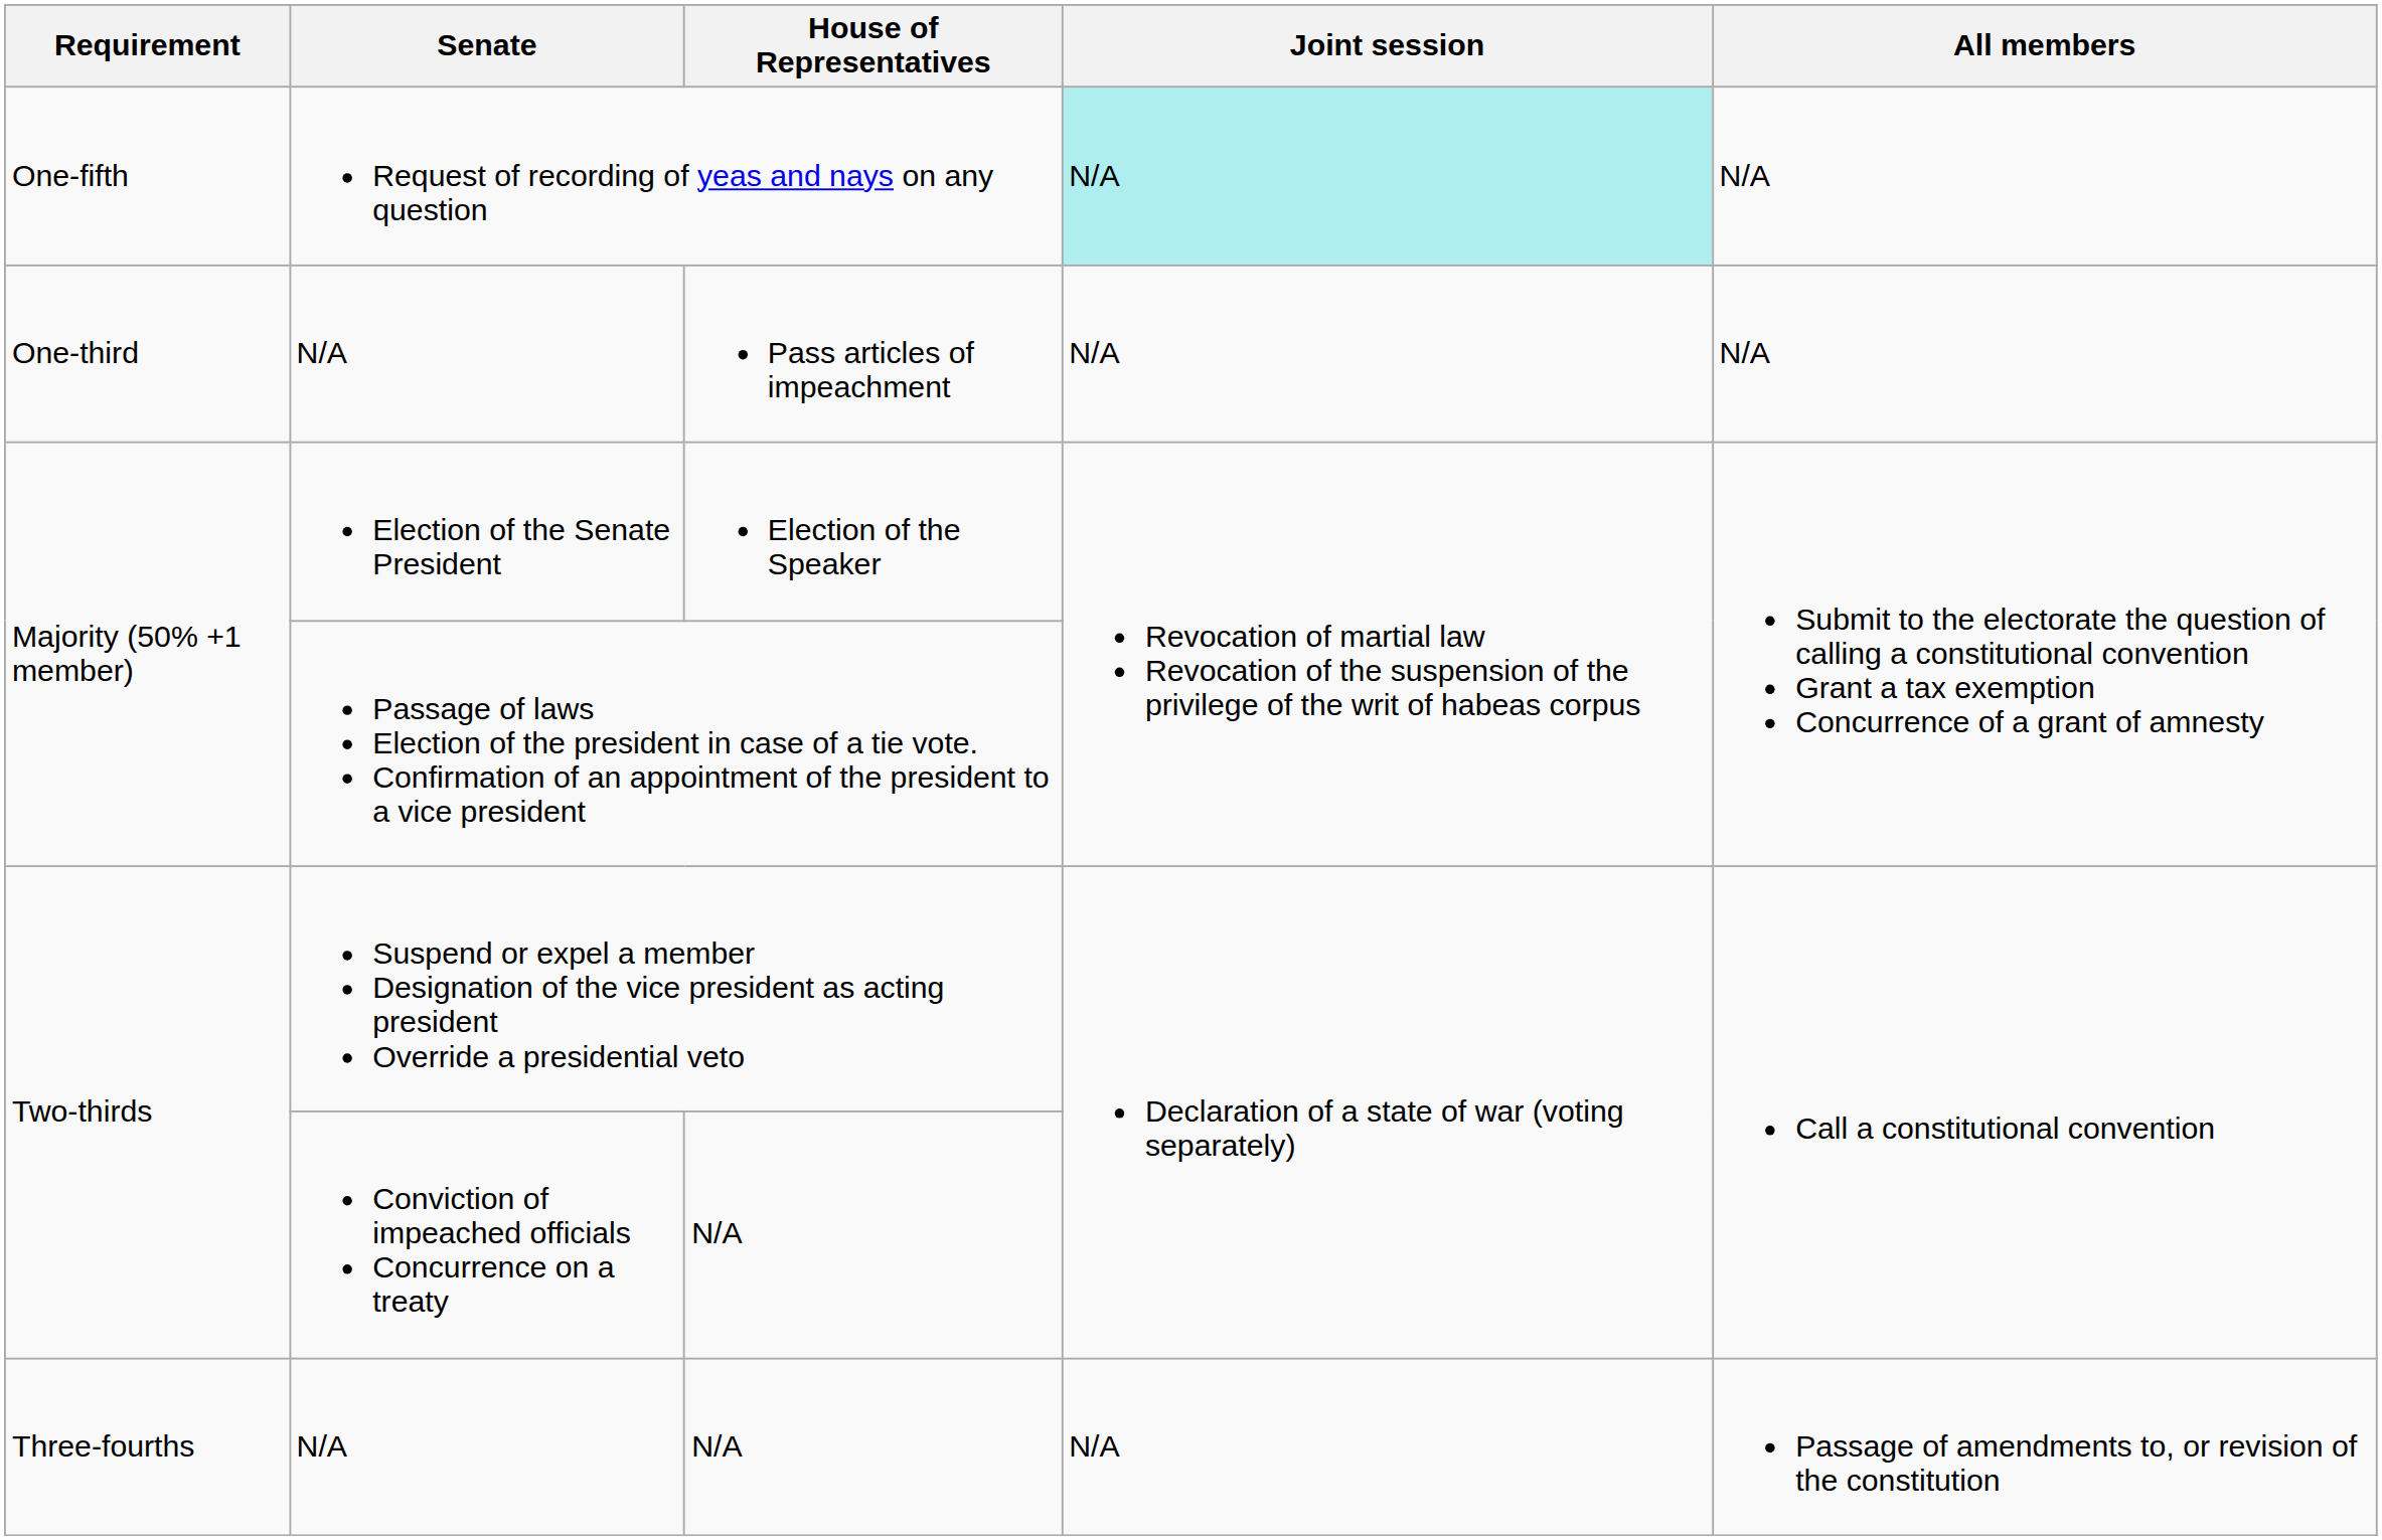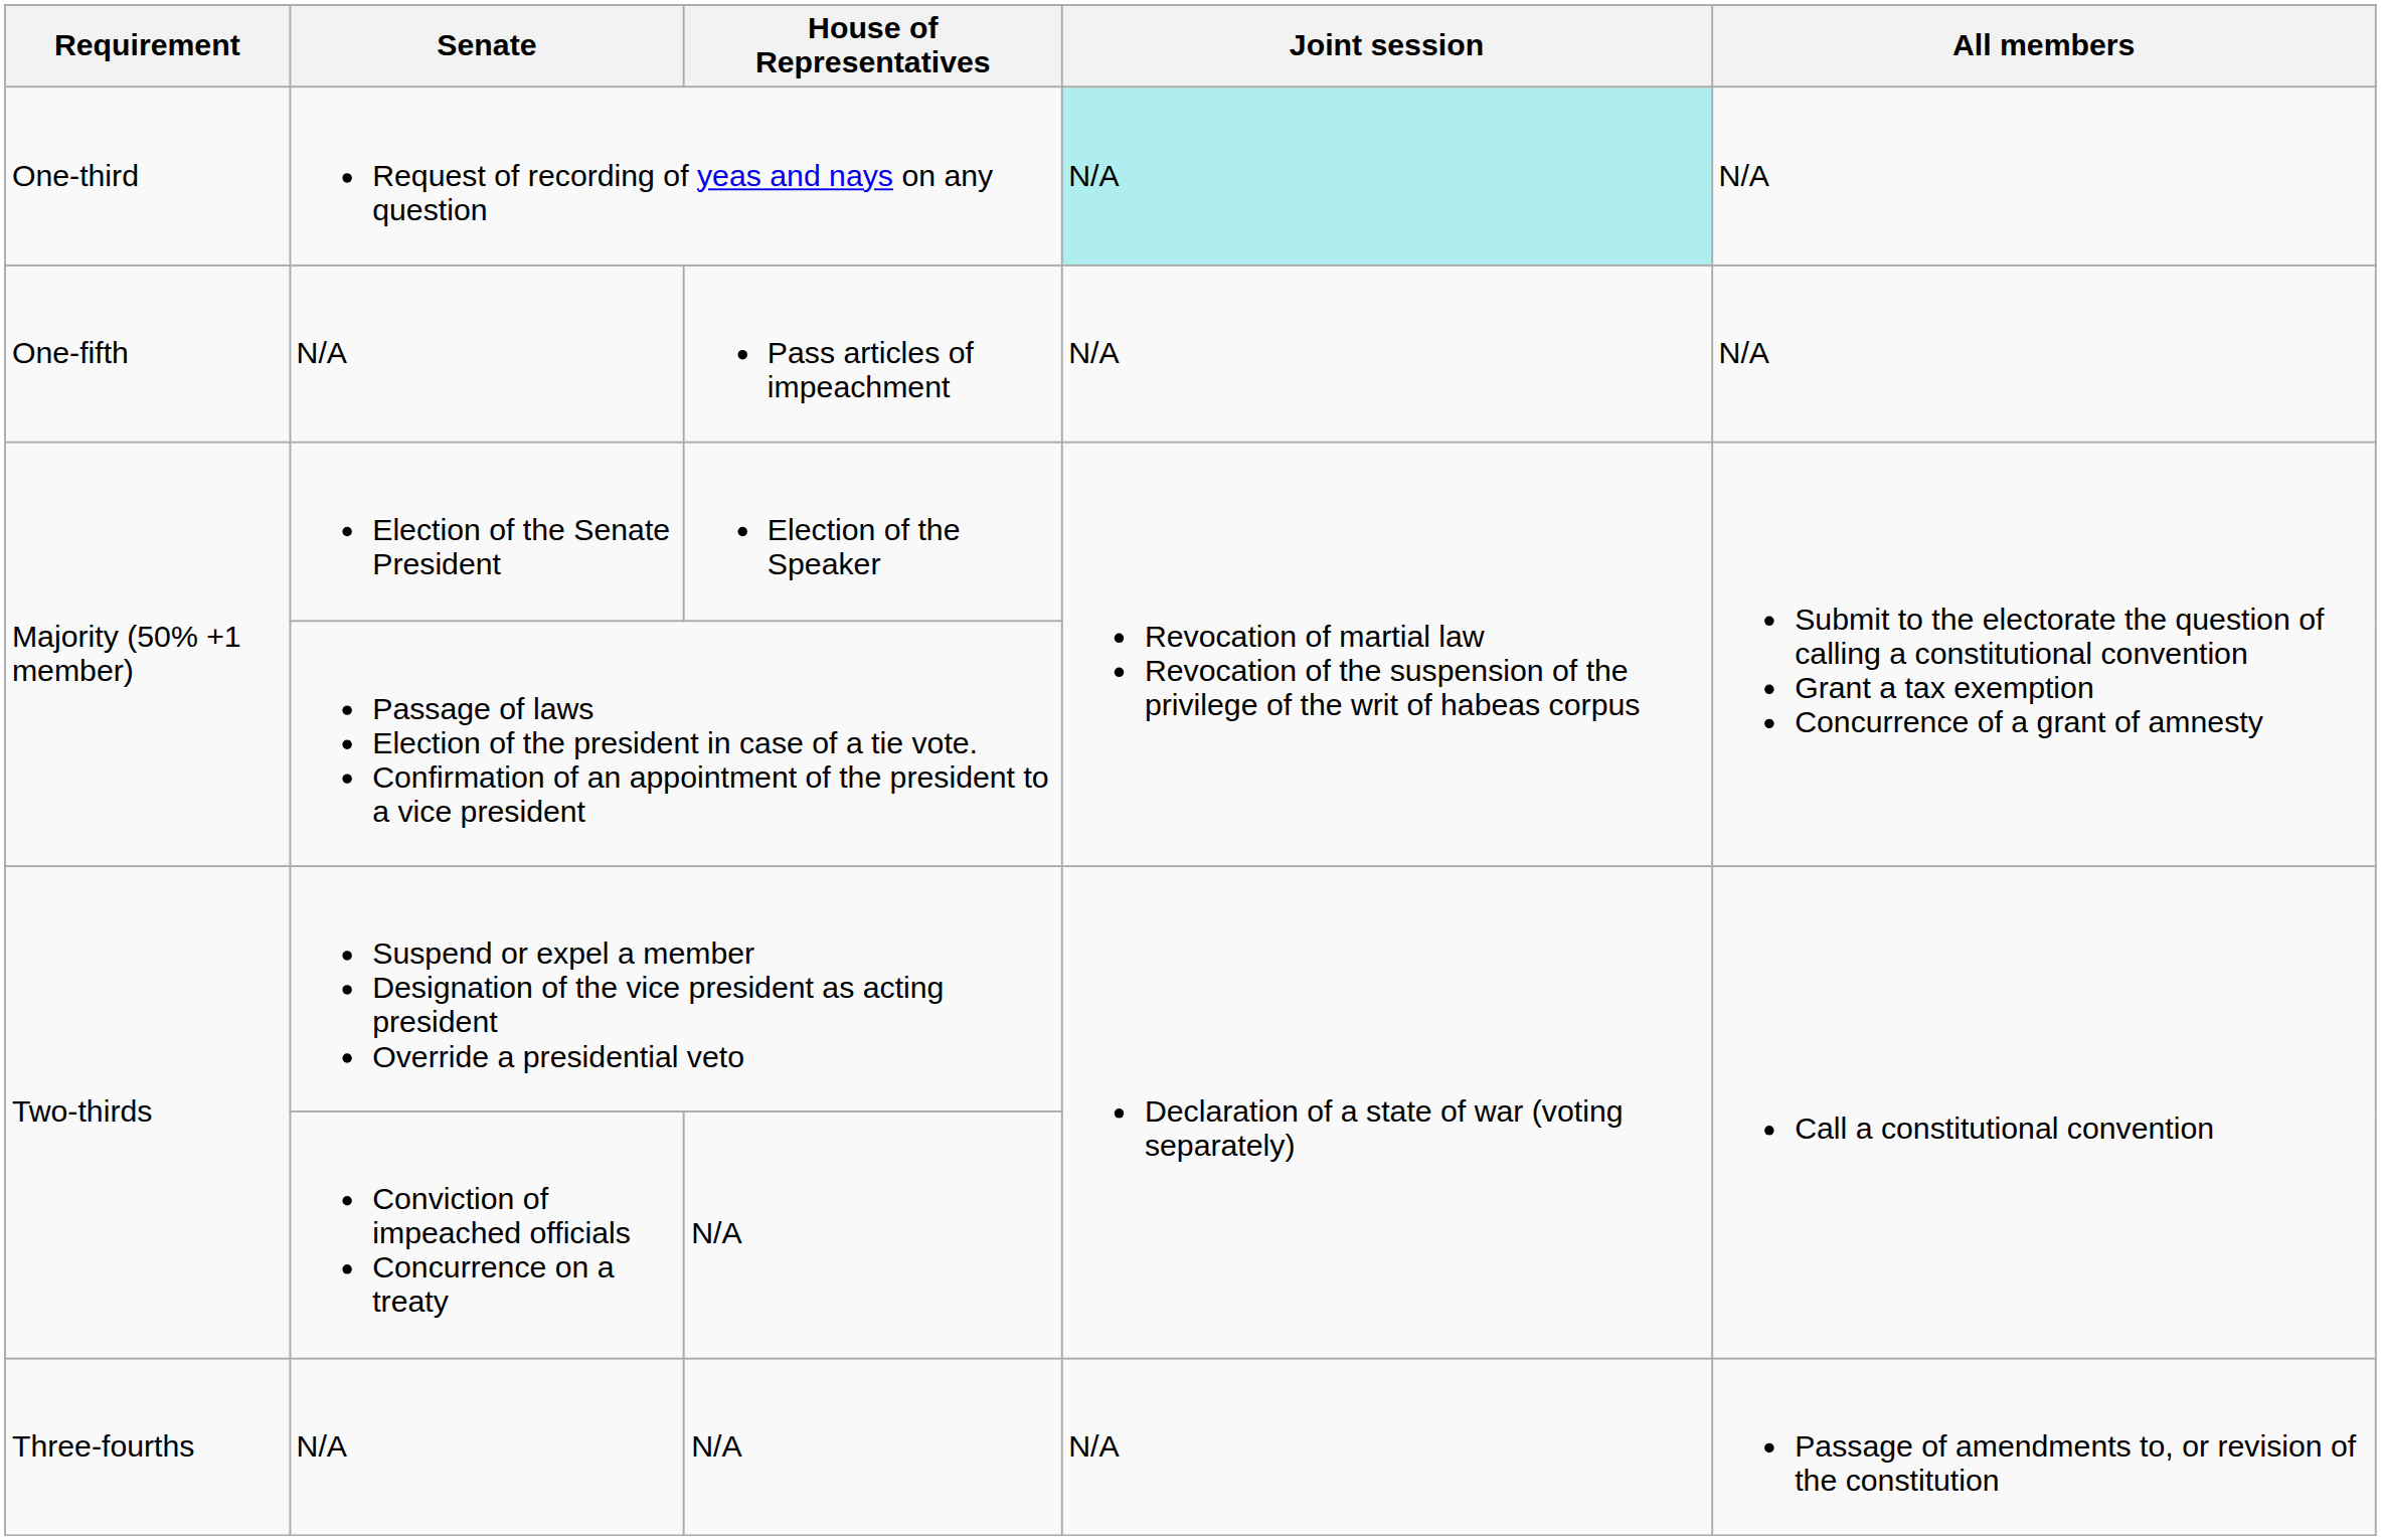 <table class=wikitable>
 <tr>
 <th>Requirement</th>
 <th>Senate</th>
 <th>House of Representatives</th>
 <th>Joint session</th>
 <th>All members</th>
 </tr>
 <tr>
-<td>One-fifth</td>
+<td>One-third</td>
 <td colspan=2><br><ul><li>Request of recording of <a href='#'>yeas and nays</a> on any question</li></ul></td>
 <td style="background: paleturquoise;">N/A</td>
 <td>N/A</td>
 </tr>
 <tr>
-<td>One-third</td>
+<td>One-fifth</td>
 <td>N/A</td>
 <td><br><ul><li>Pass articles of impeachment</li></ul></td>
 <td>N/A</td>
 <td>N/A</td>
 </tr>
 <tr>
 <td rowspan=2>Majority (50% +1 member)</td>
 <td><br><ul><li>Election of the Senate President</li></ul></td>
 <td><br><ul><li>Election of the Speaker</li></ul></td>
 <td rowspan=2><br><ul><li>Revocation of martial law</li><li>Revocation of the suspension of the privilege of the writ of habeas corpus</li></ul></td>
 <td rowspan=2><br><ul><li>Submit to the electorate the question of calling a constitutional convention</li><li>Grant a tax exemption</li><li>Concurrence of a grant of amnesty</li></ul></td>
 </tr>
 <tr>
 <td colspan=2><br><ul><li>Passage of laws</li><li>Election of the president in case of a tie vote.</li><li>Confirmation of an appointment of the president to a vice president</li></ul></td>
 </tr>
 <tr>
 <td rowspan=2>Two-thirds</td>
 <td colspan=2><br><ul><li>Suspend or expel a member</li><li>Designation of the vice president as acting president</li><li>Override a presidential veto</li></ul></td>
 <td rowspan=2><br><ul><li>Declaration of a state of war (voting separately)</li></ul></td>
 <td rowspan=2><br><ul><li>Call a constitutional convention</li></ul></td>
 </tr>
 <tr>
 <td><br><ul><li>Conviction of impeached officials</li><li>Concurrence on a treaty</li></ul></td>
 <td>N/A</td>
 </tr>
 <tr>
 <td>Three-fourths</td>
 <td>N/A</td>
 <td>N/A</td>
 <td>N/A</td>
 <td><br><ul><li>Passage of amendments to, or revision of the constitution</li></ul></td>
 </tr>
 </table>
